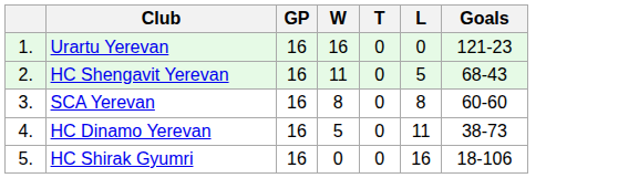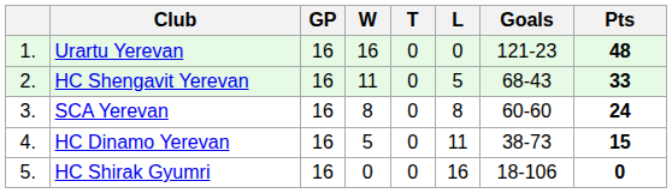 <table class="wikitable">
 <tr>
 <th width="30"></th>
 <th width="200">Club</th>
 <th width="30">GP</th>
 <th width="30">W</th>
 <th width="30">T</th>
 <th width="30">L</th>
 <th width="70">Goals</th>
+<th width="70">Pts</th>
 </tr>
 <tr bgcolor="#e6fae6" align="center">
 <td>1.</td>
 <td align="left"><a href='#'>Urartu Yerevan</a></td>
 <td>16</td>
 <td>16</td>
 <td>0</td>
 <td>0</td>
 <td>121-23</td>
+<td><strong>48</strong></td>
 </tr>
 <tr bgcolor="#e6fae6" align="center">
 <td>2.</td>
 <td align="left"><a href='#'>HC Shengavit Yerevan</a></td>
 <td>16</td>
 <td>11</td>
 <td>0</td>
 <td>5</td>
 <td>68-43</td>
+<td><strong>33</strong></td>
 </tr>
 <tr bgcolor="#FFFFFF" align="center">
 <td>3.</td>
 <td align="left"><a href='#'>SCA Yerevan</a></td>
 <td>16</td>
 <td>8</td>
 <td>0</td>
 <td>8</td>
 <td>60-60</td>
+<td><strong>24</strong></td>
 </tr>
 <tr bgcolor="#FFFFFF" align="center">
 <td>4.</td>
 <td align="left"><a href='#'>HC Dinamo Yerevan</a></td>
 <td>16</td>
 <td>5</td>
 <td>0</td>
 <td>11</td>
 <td>38-73</td>
+<td><strong>15</strong></td>
 </tr>
 <tr bgcolor="#FFFFFF" align="center">
 <td>5.</td>
 <td align="left"><a href='#'>HC Shirak Gyumri</a></td>
 <td>16</td>
 <td>0</td>
 <td>0</td>
 <td>16</td>
 <td>18-106</td>
+<td><strong>0</strong></td>
 </tr>
 </table>
